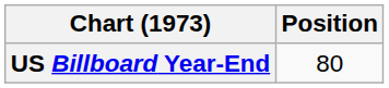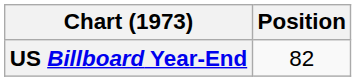 <table class="wikitable sortable plainrowheaders">
 <tr>
 <th>Chart (1973)</th>
 <th>Position</th>
 </tr>
 <tr>
 <th scope="row">US <a href='#'><em>Billboard</em> Year-End</a></th>
-<td align="center">80</td>
+<td align="center">82</td>
 </tr>
 </table>
